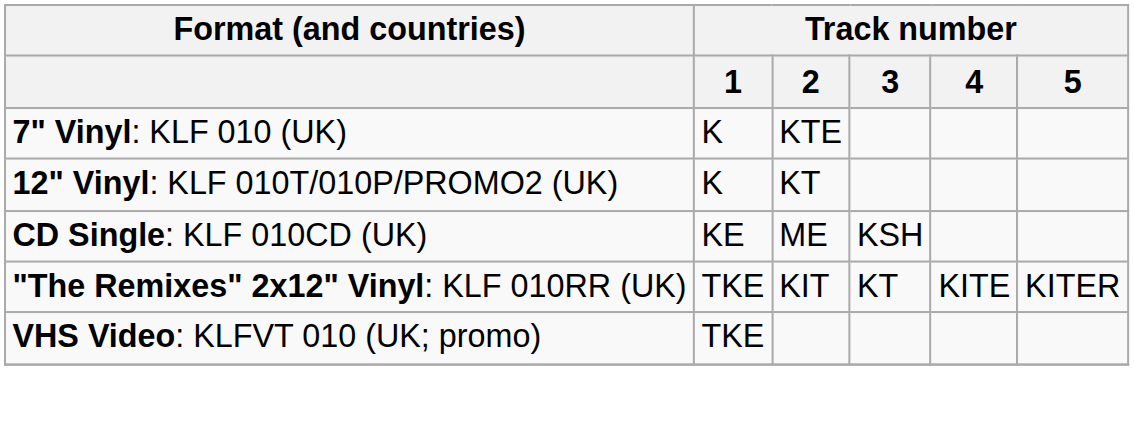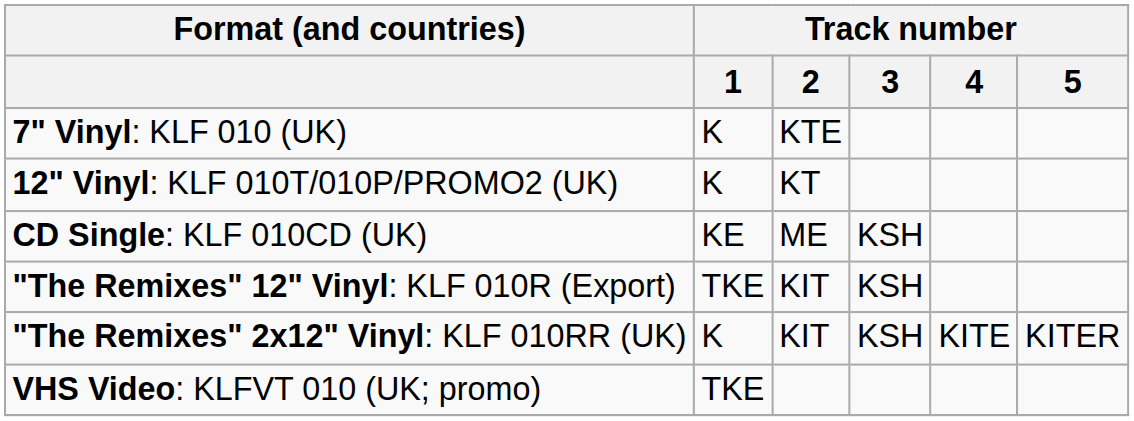 <table class="wikitable">
 <tr>
 <th align="center">Format (and countries)</th>
 <th colspan=5>Track number</th>
 </tr>
 <tr>
 <th></th>
 <th>1</th>
 <th>2</th>
 <th>3</th>
 <th>4</th>
 <th>5</th>
 </tr>
 <tr>
 <td align="left"><strong>7" Vinyl</strong>: KLF 010 (UK)</td>
 <td>K</td>
 <td>KTE</td>
 <td></td>
 <td></td>
 <td></td>
 </tr>
 <tr>
 <td align="left"><strong>12" Vinyl</strong>: KLF 010T/010P/PROMO2 (UK)</td>
 <td>K</td>
 <td>KT</td>
 <td></td>
 <td></td>
 <td></td>
 </tr>
 <tr>
 <td align="left"><strong>CD Single</strong>: KLF 010CD (UK)</td>
 <td>KE</td>
 <td>ME</td>
 <td>KSH</td>
 <td></td>
 <td></td>
 </tr>
 <tr>
-<td align="left"><strong>"The Remixes" 2x12" Vinyl</strong>: KLF 010RR (UK)</td>
+<td align="left"><strong>"The Remixes" 12" Vinyl</strong>: KLF 010R (Export)</td>
 <td>TKE</td>
 <td>KIT</td>
-<td>KT</td>
+<td>KSH</td>
+<td></td>
+<td></td>
+</tr>
+<tr>
+<td align="left"><strong>"The Remixes" 2x12" Vinyl</strong>: KLF 010RR (UK)</td>
+<td>K</td>
+<td>KIT</td>
+<td>KSH</td>
 <td>KITE</td>
 <td>KITER</td>
 </tr>
 <tr>
 <td align="left"><strong>VHS Video</strong>: KLFVT 010 (UK; promo)</td>
 <td>TKE</td>
 <td></td>
 <td></td>
 <td></td>
 <td></td>
 </tr>
 <tr>
 </tr>
 </table>
